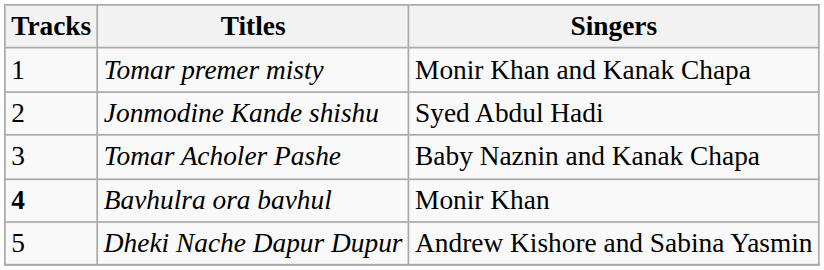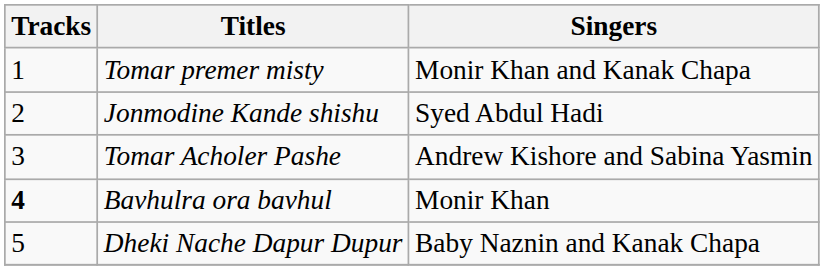 <table class="wikitable">
 <tr>
 <th>Tracks</th>
 <th>Titles</th>
 <th>Singers</th>
 </tr>
 <tr>
 <td>1</td>
 <td><em>Tomar premer misty</em></td>
 <td>Monir Khan and Kanak Chapa</td>
 </tr>
 <tr>
 <td>2</td>
 <td><em>Jonmodine Kande shishu</em></td>
 <td>Syed Abdul Hadi</td>
 </tr>
 <tr>
 <td>3</td>
 <td><em>Tomar Acholer Pashe</em></td>
-<td>Baby Naznin and Kanak Chapa</td>
+<td>Andrew Kishore and Sabina Yasmin</td>
 </tr>
 <tr>
 <td><strong>4</strong></td>
 <td><em>Bavhulra ora bavhul</em></td>
 <td>Monir Khan</td>
 </tr>
 <tr>
 <td>5</td>
 <td><em>Dheki Nache Dapur Dupur</em></td>
-<td>Andrew Kishore and Sabina Yasmin</td>
+<td>Baby Naznin and Kanak Chapa</td>
 </tr>
 <tr>
 </tr>
 </table>
